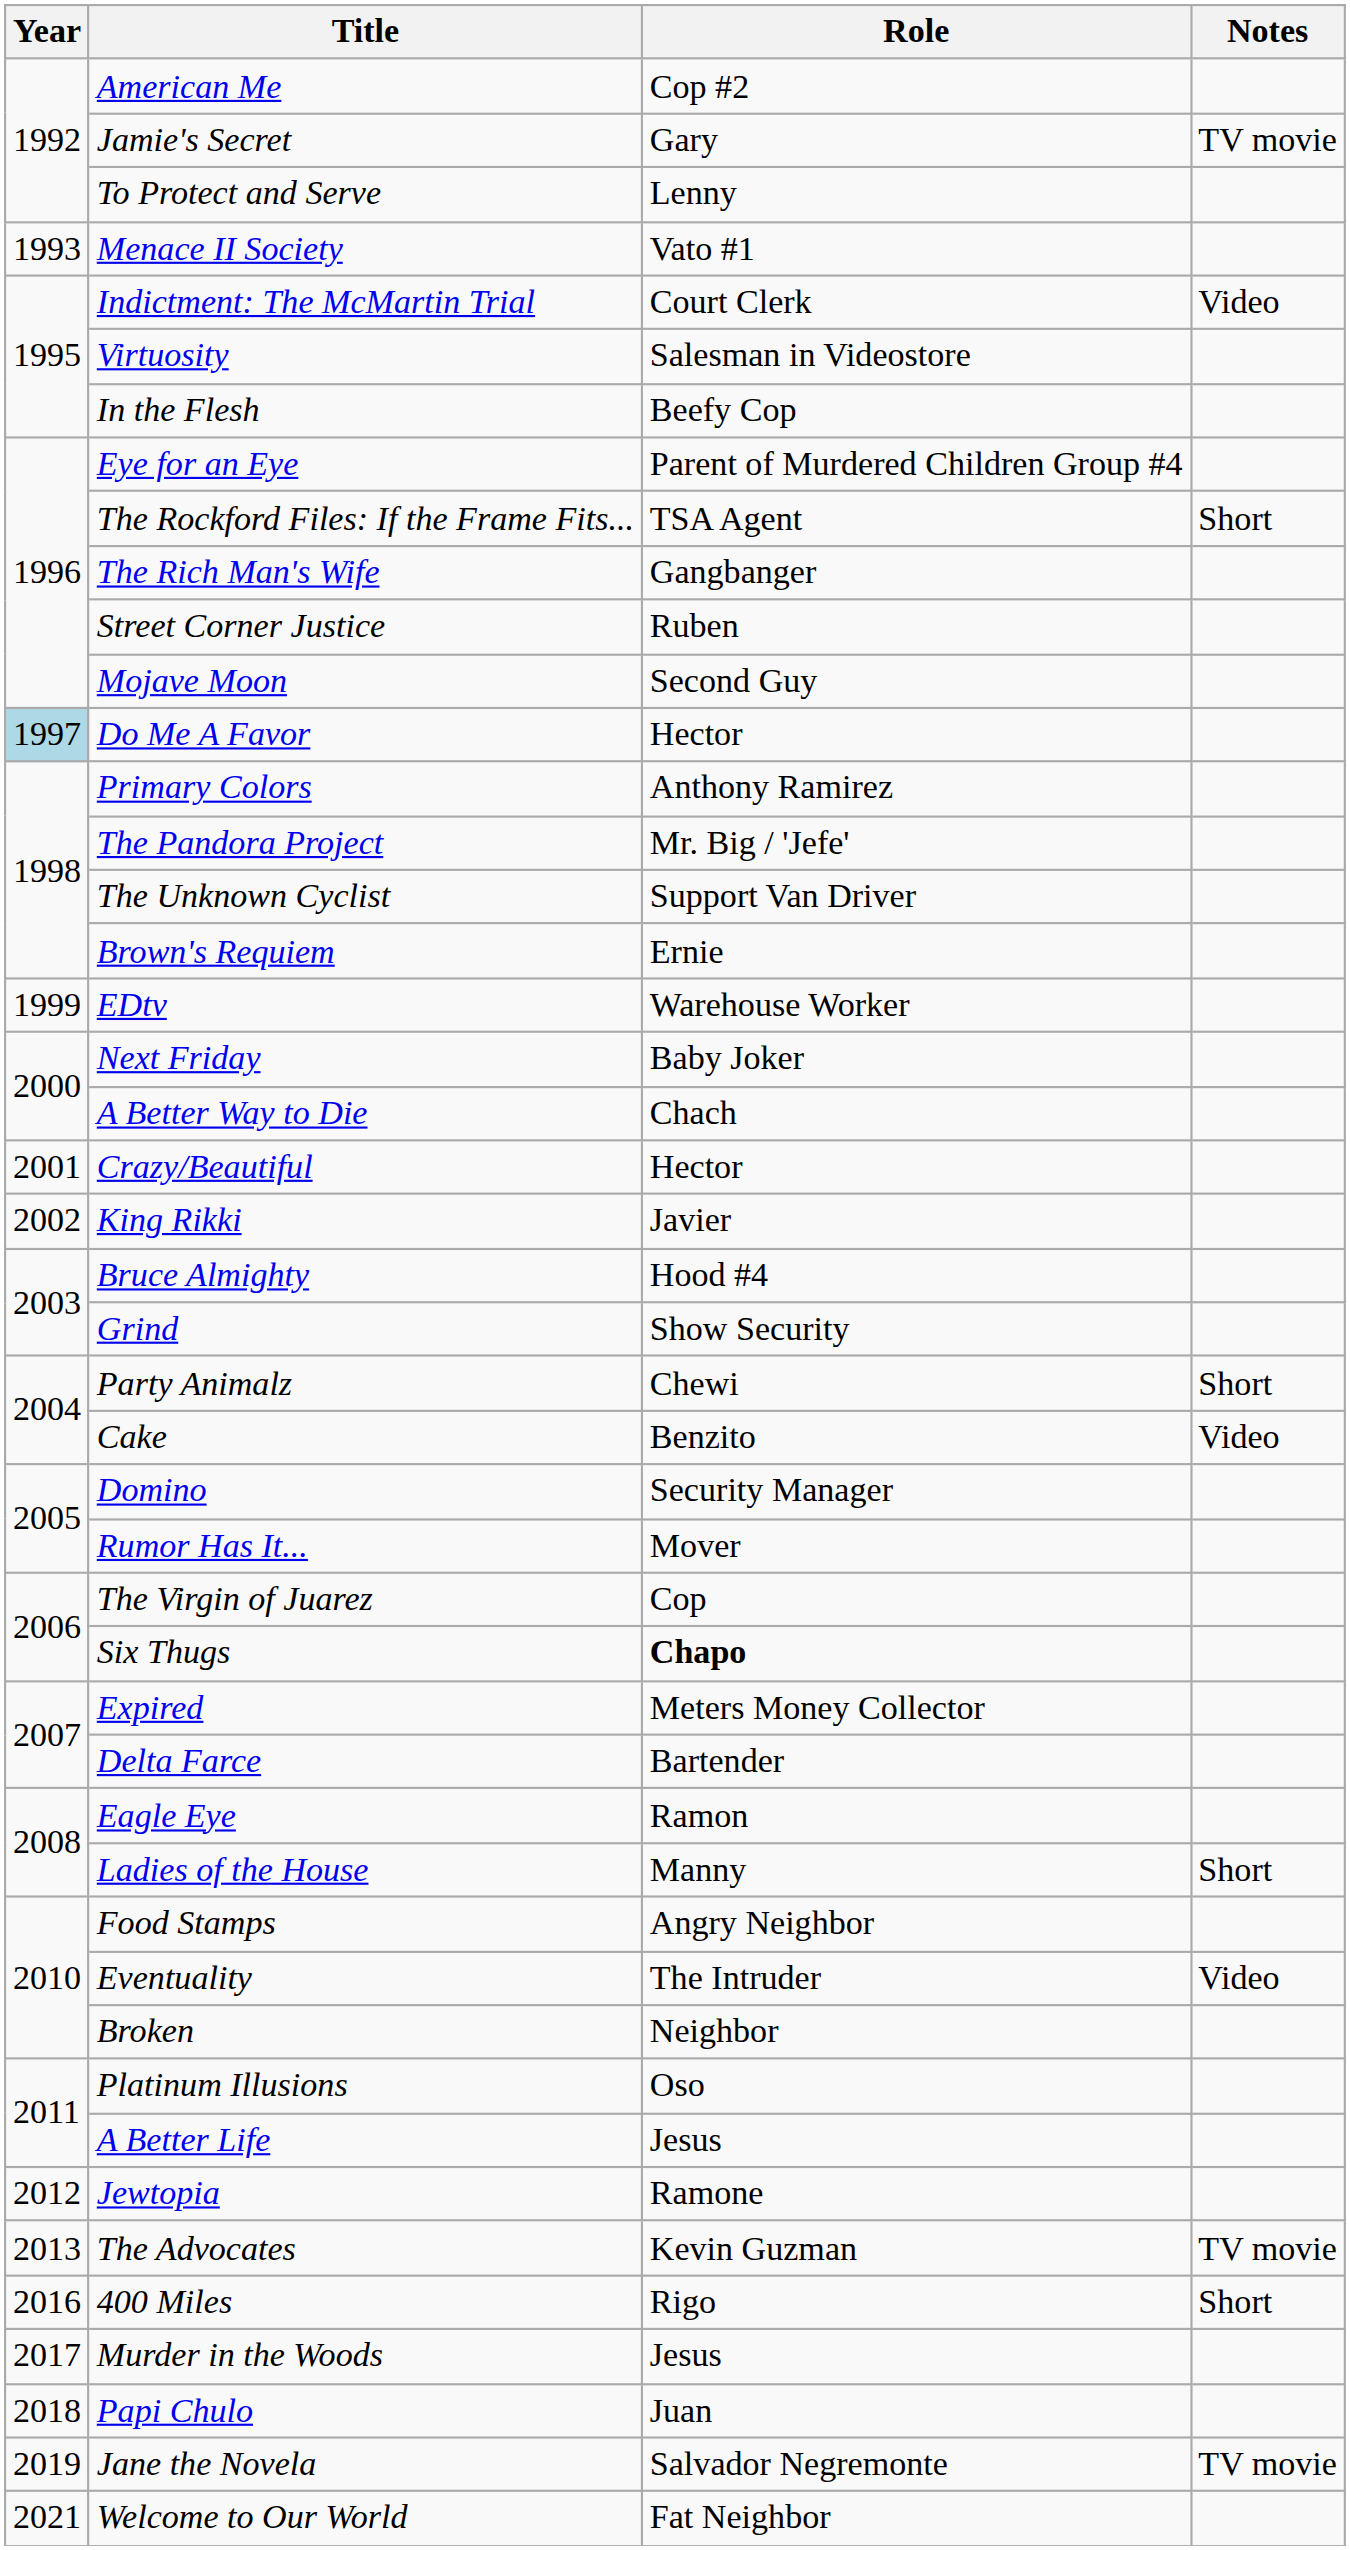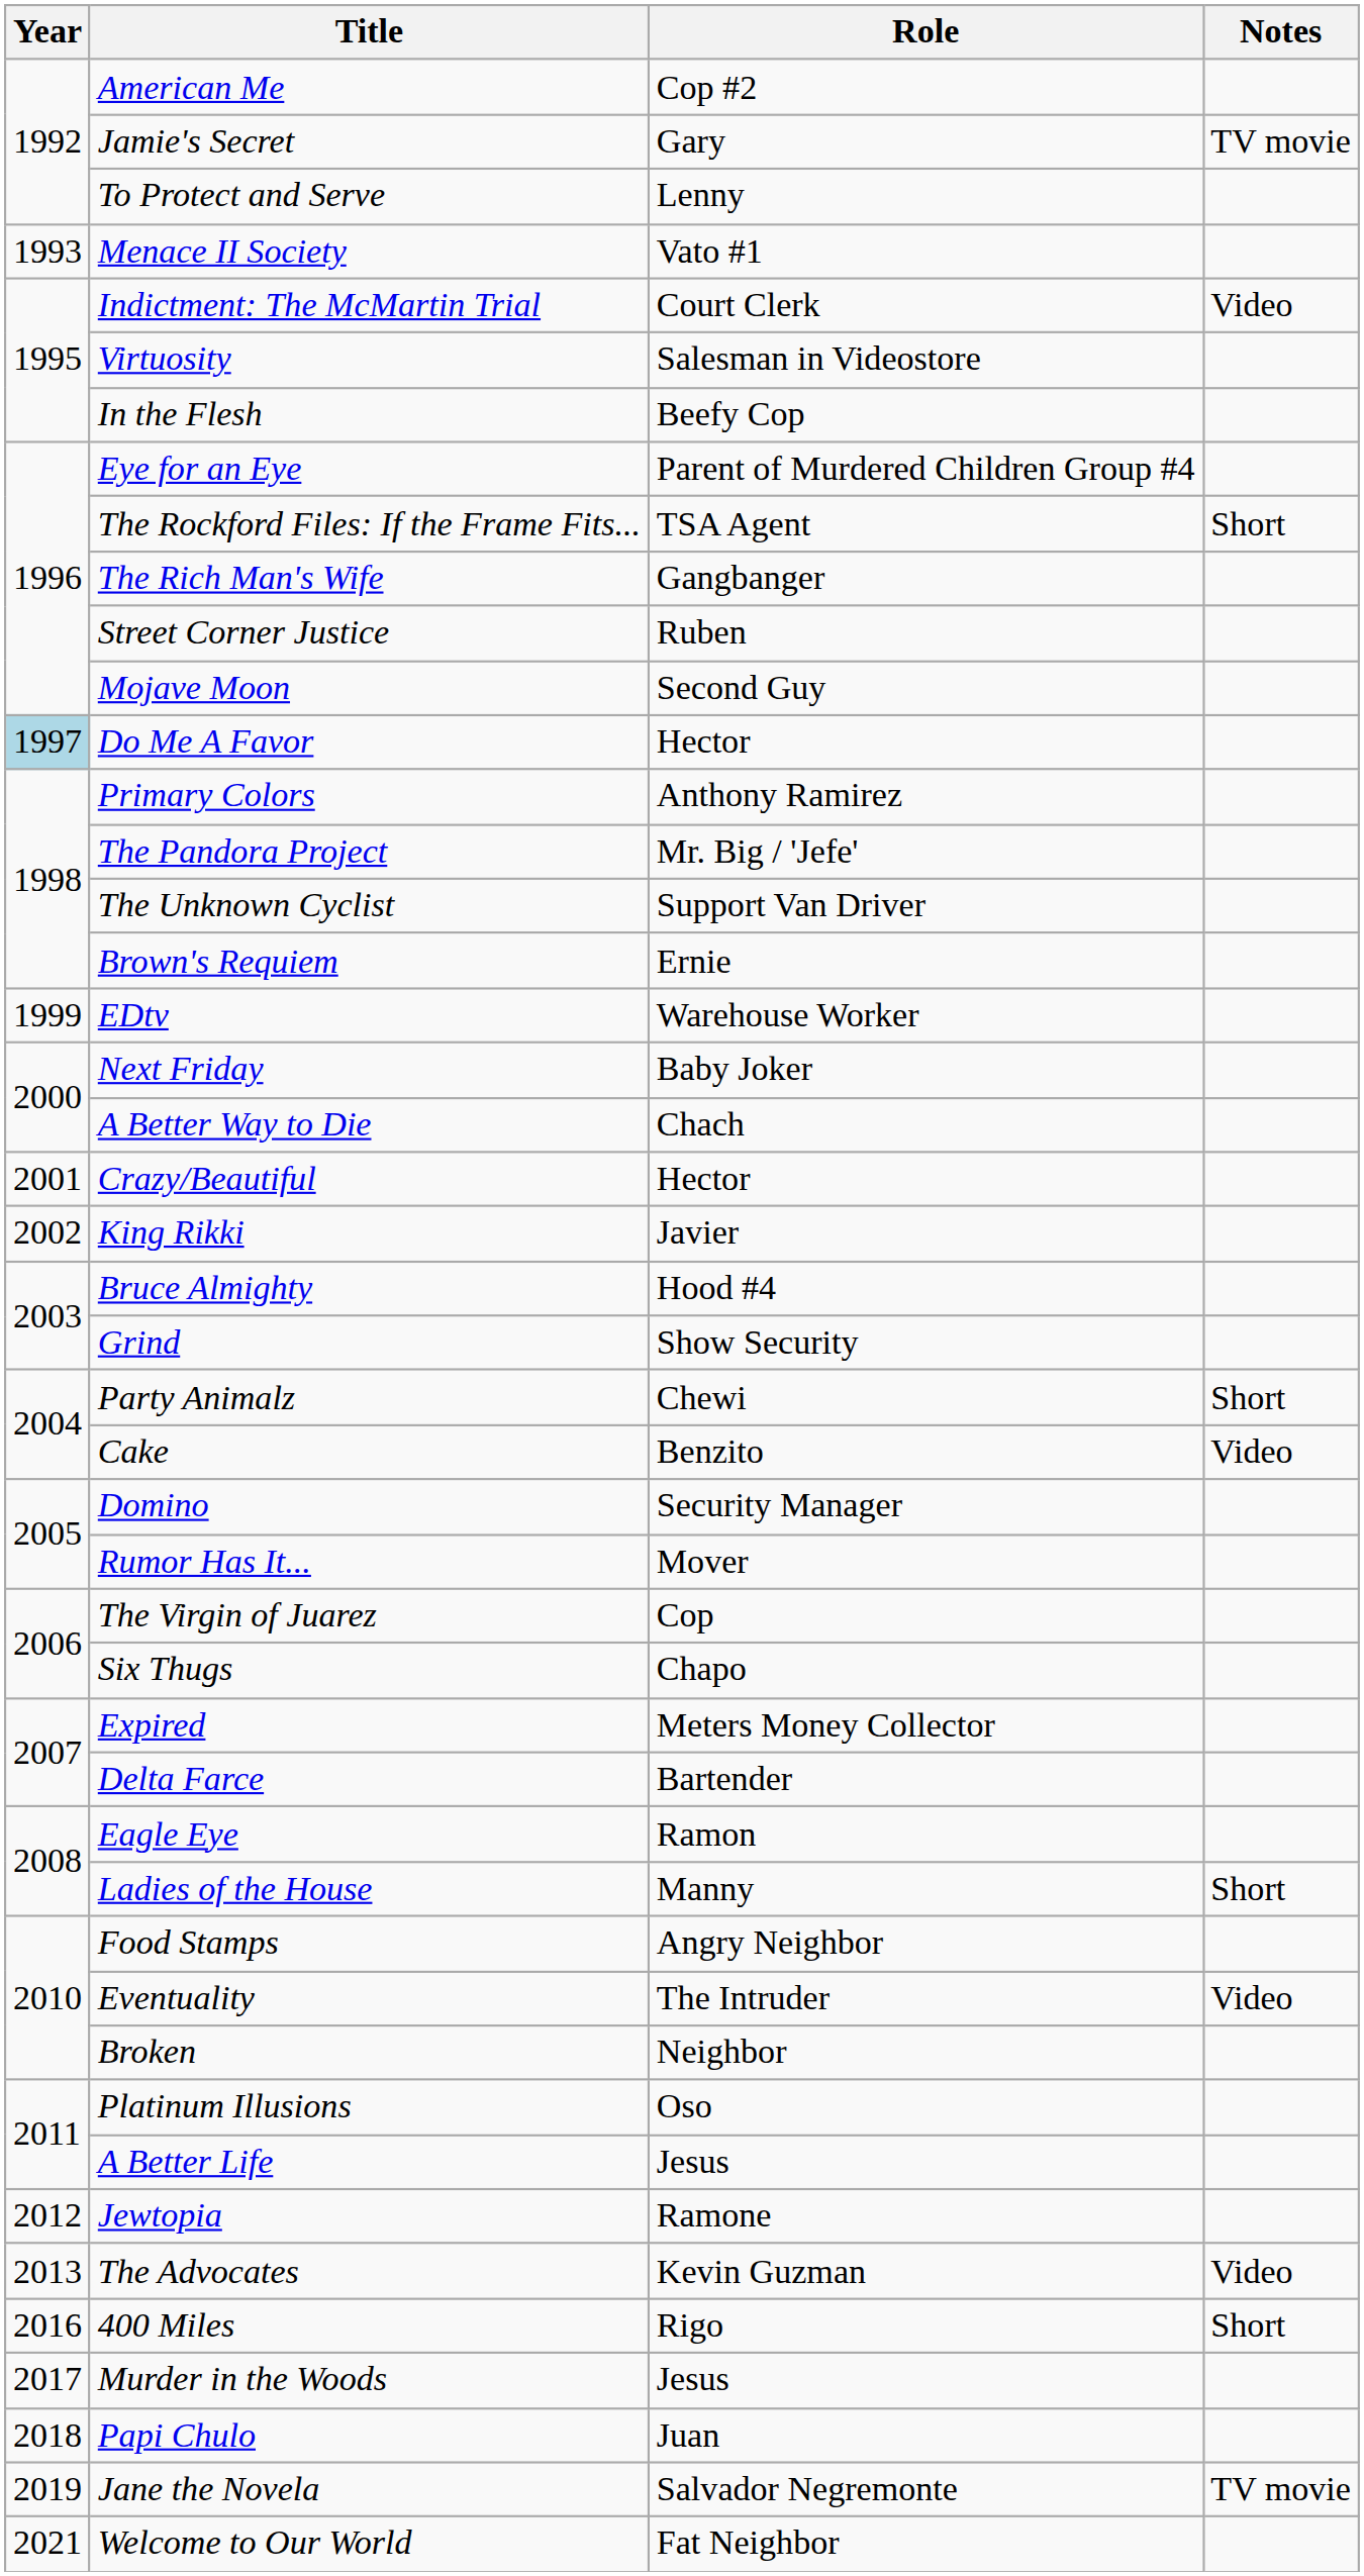 <table class="wikitable plainrowheaders sortable" style="margin-right: 0;">
 <tr>
 <th>Year</th>
 <th>Title</th>
 <th>Role</th>
 <th>Notes</th>
 </tr>
 <tr>
 <td rowspan=3>1992</td>
 <td><em><a href='#'>American Me</a></em></td>
 <td>Cop #2</td>
 <td></td>
 </tr>
 <tr>
 <td><em>Jamie's Secret</em></td>
 <td>Gary</td>
 <td>TV movie</td>
 </tr>
 <tr>
 <td><em>To Protect and Serve</em></td>
 <td>Lenny</td>
 <td></td>
 </tr>
 <tr>
 <td>1993</td>
 <td><em><a href='#'>Menace II Society</a></em></td>
 <td>Vato #1</td>
 <td></td>
 </tr>
 <tr>
 <td rowspan=3>1995</td>
 <td><em><a href='#'>Indictment: The McMartin Trial</a></em></td>
 <td>Court Clerk</td>
 <td>Video</td>
 </tr>
 <tr>
 <td><em><a href='#'>Virtuosity</a></em></td>
 <td>Salesman in Videostore</td>
 <td></td>
 </tr>
 <tr>
 <td><em>In the Flesh</em></td>
 <td>Beefy Cop</td>
 <td></td>
 </tr>
 <tr>
 <td rowspan=5>1996</td>
 <td><em><a href='#'>Eye for an Eye</a></em></td>
 <td>Parent of Murdered Children Group #4</td>
 <td></td>
 </tr>
 <tr>
 <td><em>The Rockford Files: If the Frame Fits...</em></td>
 <td>TSA Agent</td>
 <td>Short</td>
 </tr>
 <tr>
 <td><em><a href='#'>The Rich Man's Wife</a></em></td>
 <td>Gangbanger</td>
 <td></td>
 </tr>
 <tr>
 <td><em>Street Corner Justice</em></td>
 <td>Ruben</td>
 <td></td>
 </tr>
 <tr>
 <td><em><a href='#'>Mojave Moon</a></em></td>
 <td>Second Guy</td>
 <td></td>
 </tr>
 <tr>
 <td style="background: lightblue;">1997</td>
 <td><em><a href='#'>Do Me A Favor</a></em></td>
 <td>Hector</td>
 <td></td>
 </tr>
 <tr>
 <td rowspan=4>1998</td>
 <td><em><a href='#'>Primary Colors</a></em></td>
 <td>Anthony Ramirez</td>
 <td></td>
 </tr>
 <tr>
 <td><em><a href='#'>The Pandora Project</a></em></td>
 <td>Mr. Big / 'Jefe'</td>
 <td></td>
 </tr>
 <tr>
 <td><em>The Unknown Cyclist</em></td>
 <td>Support Van Driver</td>
 <td></td>
 </tr>
 <tr>
 <td><em><a href='#'>Brown's Requiem</a></em></td>
 <td>Ernie</td>
 <td></td>
 </tr>
 <tr>
 <td>1999</td>
 <td><em><a href='#'>EDtv</a></em></td>
 <td>Warehouse Worker</td>
 <td></td>
 </tr>
 <tr>
 <td rowspan=2>2000</td>
 <td><em><a href='#'>Next Friday</a></em></td>
 <td>Baby Joker</td>
 <td></td>
 </tr>
 <tr>
 <td><em><a href='#'>A Better Way to Die</a></em></td>
 <td>Chach</td>
 <td></td>
 </tr>
 <tr>
 <td>2001</td>
 <td><em><a href='#'>Crazy/Beautiful</a></em></td>
 <td>Hector</td>
 <td></td>
 </tr>
 <tr>
 <td>2002</td>
 <td><em><a href='#'>King Rikki</a></em></td>
 <td>Javier</td>
 <td></td>
 </tr>
 <tr>
 <td rowspan=2>2003</td>
 <td><em><a href='#'>Bruce Almighty</a></em></td>
 <td>Hood #4</td>
 <td></td>
 </tr>
 <tr>
 <td><em><a href='#'>Grind</a></em></td>
 <td>Show Security</td>
 <td></td>
 </tr>
 <tr>
 <td rowspan=2>2004</td>
 <td><em>Party Animalz</em></td>
 <td>Chewi</td>
 <td>Short</td>
 </tr>
 <tr>
 <td><em>Cake</em></td>
 <td>Benzito</td>
 <td>Video</td>
 </tr>
 <tr>
 <td rowspan=2>2005</td>
 <td><em><a href='#'>Domino</a></em></td>
 <td>Security Manager</td>
 <td></td>
 </tr>
 <tr>
 <td><em><a href='#'>Rumor Has It...</a></em></td>
 <td>Mover</td>
 <td></td>
 </tr>
 <tr>
 <td rowspan=2>2006</td>
 <td><em>The Virgin of Juarez</em></td>
 <td>Cop</td>
 <td></td>
 </tr>
 <tr>
 <td><em>Six Thugs</em></td>
-<td><strong>Chapo</strong></td>
+<td>Chapo</td>
 <td></td>
 </tr>
 <tr>
 <td rowspan=2>2007</td>
 <td><em><a href='#'>Expired</a></em></td>
 <td>Meters Money Collector</td>
 <td></td>
 </tr>
 <tr>
 <td><em><a href='#'>Delta Farce</a></em></td>
 <td>Bartender</td>
 <td></td>
 </tr>
 <tr>
 <td rowspan=2>2008</td>
 <td><em><a href='#'>Eagle Eye</a></em></td>
 <td>Ramon</td>
 <td></td>
 </tr>
 <tr>
 <td><em><a href='#'>Ladies of the House</a></em></td>
 <td>Manny</td>
 <td>Short</td>
 </tr>
 <tr>
 <td rowspan=3>2010</td>
 <td><em>Food Stamps</em></td>
 <td>Angry Neighbor</td>
 <td></td>
 </tr>
 <tr>
 <td><em>Eventuality</em></td>
 <td>The Intruder</td>
 <td>Video</td>
 </tr>
 <tr>
 <td><em>Broken</em></td>
 <td>Neighbor</td>
 <td></td>
 </tr>
 <tr>
 <td rowspan=2>2011</td>
 <td><em>Platinum Illusions</em></td>
 <td>Oso</td>
 <td></td>
 </tr>
 <tr>
 <td><em><a href='#'>A Better Life</a></em></td>
 <td>Jesus</td>
 <td></td>
 </tr>
 <tr>
 <td>2012</td>
 <td><em><a href='#'>Jewtopia</a></em></td>
 <td>Ramone</td>
 <td></td>
 </tr>
 <tr>
 <td>2013</td>
 <td><em>The Advocates</em></td>
 <td>Kevin Guzman</td>
-<td>TV movie</td>
+<td>Video</td>
 </tr>
 <tr>
 <td>2016</td>
 <td><em>400 Miles</em></td>
 <td>Rigo</td>
 <td>Short</td>
 </tr>
 <tr>
 <td>2017</td>
 <td><em>Murder in the Woods</em></td>
 <td>Jesus</td>
 <td></td>
 </tr>
 <tr>
 <td>2018</td>
 <td><em><a href='#'>Papi Chulo</a></em></td>
 <td>Juan</td>
 <td></td>
 </tr>
 <tr>
 <td>2019</td>
 <td><em>Jane the Novela</em></td>
 <td>Salvador Negremonte</td>
 <td>TV movie</td>
 </tr>
 <tr>
 <td>2021</td>
 <td><em>Welcome to Our World</em></td>
 <td>Fat Neighbor</td>
 <td></td>
 </tr>
 </table>
